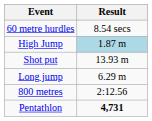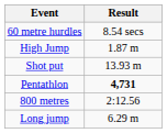 <table class="wikitable">
 <tr style="background: #cccccc">
 <th>Event</th>
 <th width=105>Result</th>
 </tr>
 <tr>
 <td align="center"><a href='#'>60 metre hurdles</a></td>
 <td align="center">8.54 secs</td>
 </tr>
 <tr>
 <td align="center"><a href='#'>High Jump</a></td>
-<td align="center" style="background: lightblue;">1.87 m</td>
+<td align="center">1.87 m</td>
 </tr>
 <tr>
 <td align="center"><a href='#'>Shot put</a></td>
 <td align="center">13.93 m</td>
 </tr>
 <tr>
-<td align="center"><a href='#'>Long jump</a></td>
-<td align="center">6.29 m</td>
+<td align="center"><a href='#'>Pentathlon</a></td>
+<td align="center"><strong>4,731</strong></td>
 </tr>
 <tr>
 <td align="center"><a href='#'>800 metres</a></td>
 <td align="center">2:12.56</td>
 </tr>
 <tr>
-<td align="center"><a href='#'>Pentathlon</a></td>
-<td align="center"><strong>4,731</strong></td>
+<td align="center"><a href='#'>Long jump</a></td>
+<td align="center">6.29 m</td>
 </tr>
 </table>
